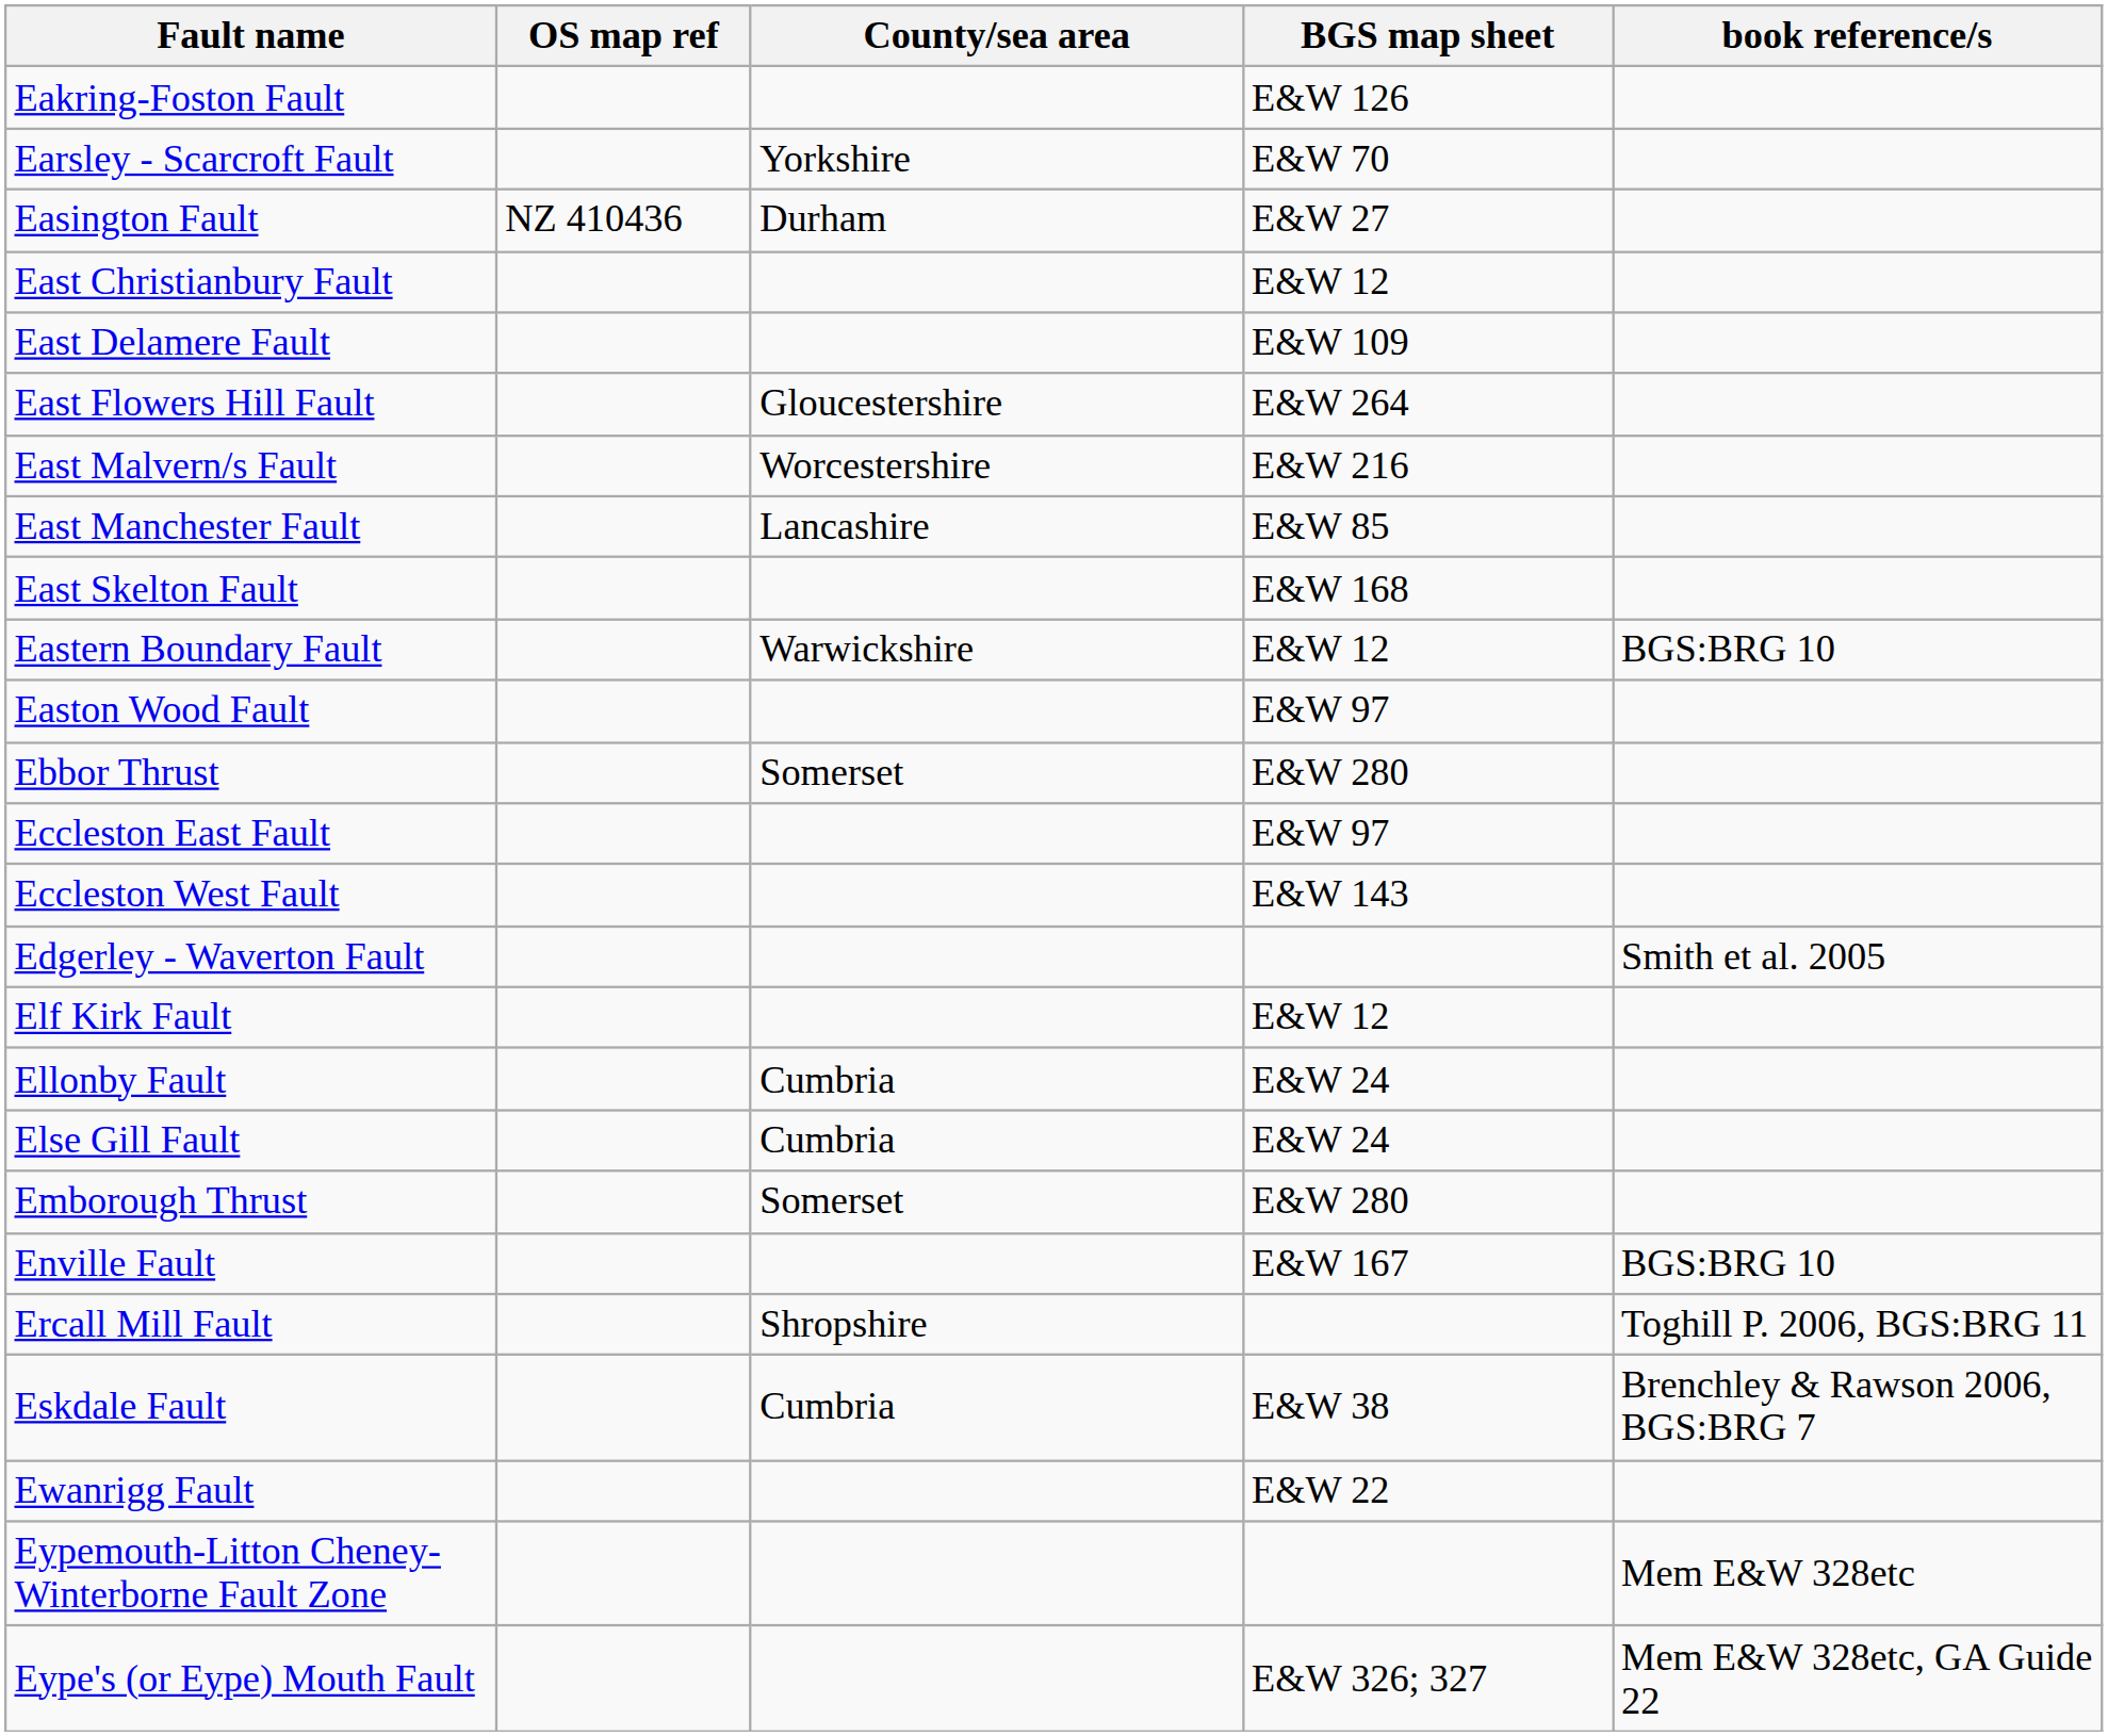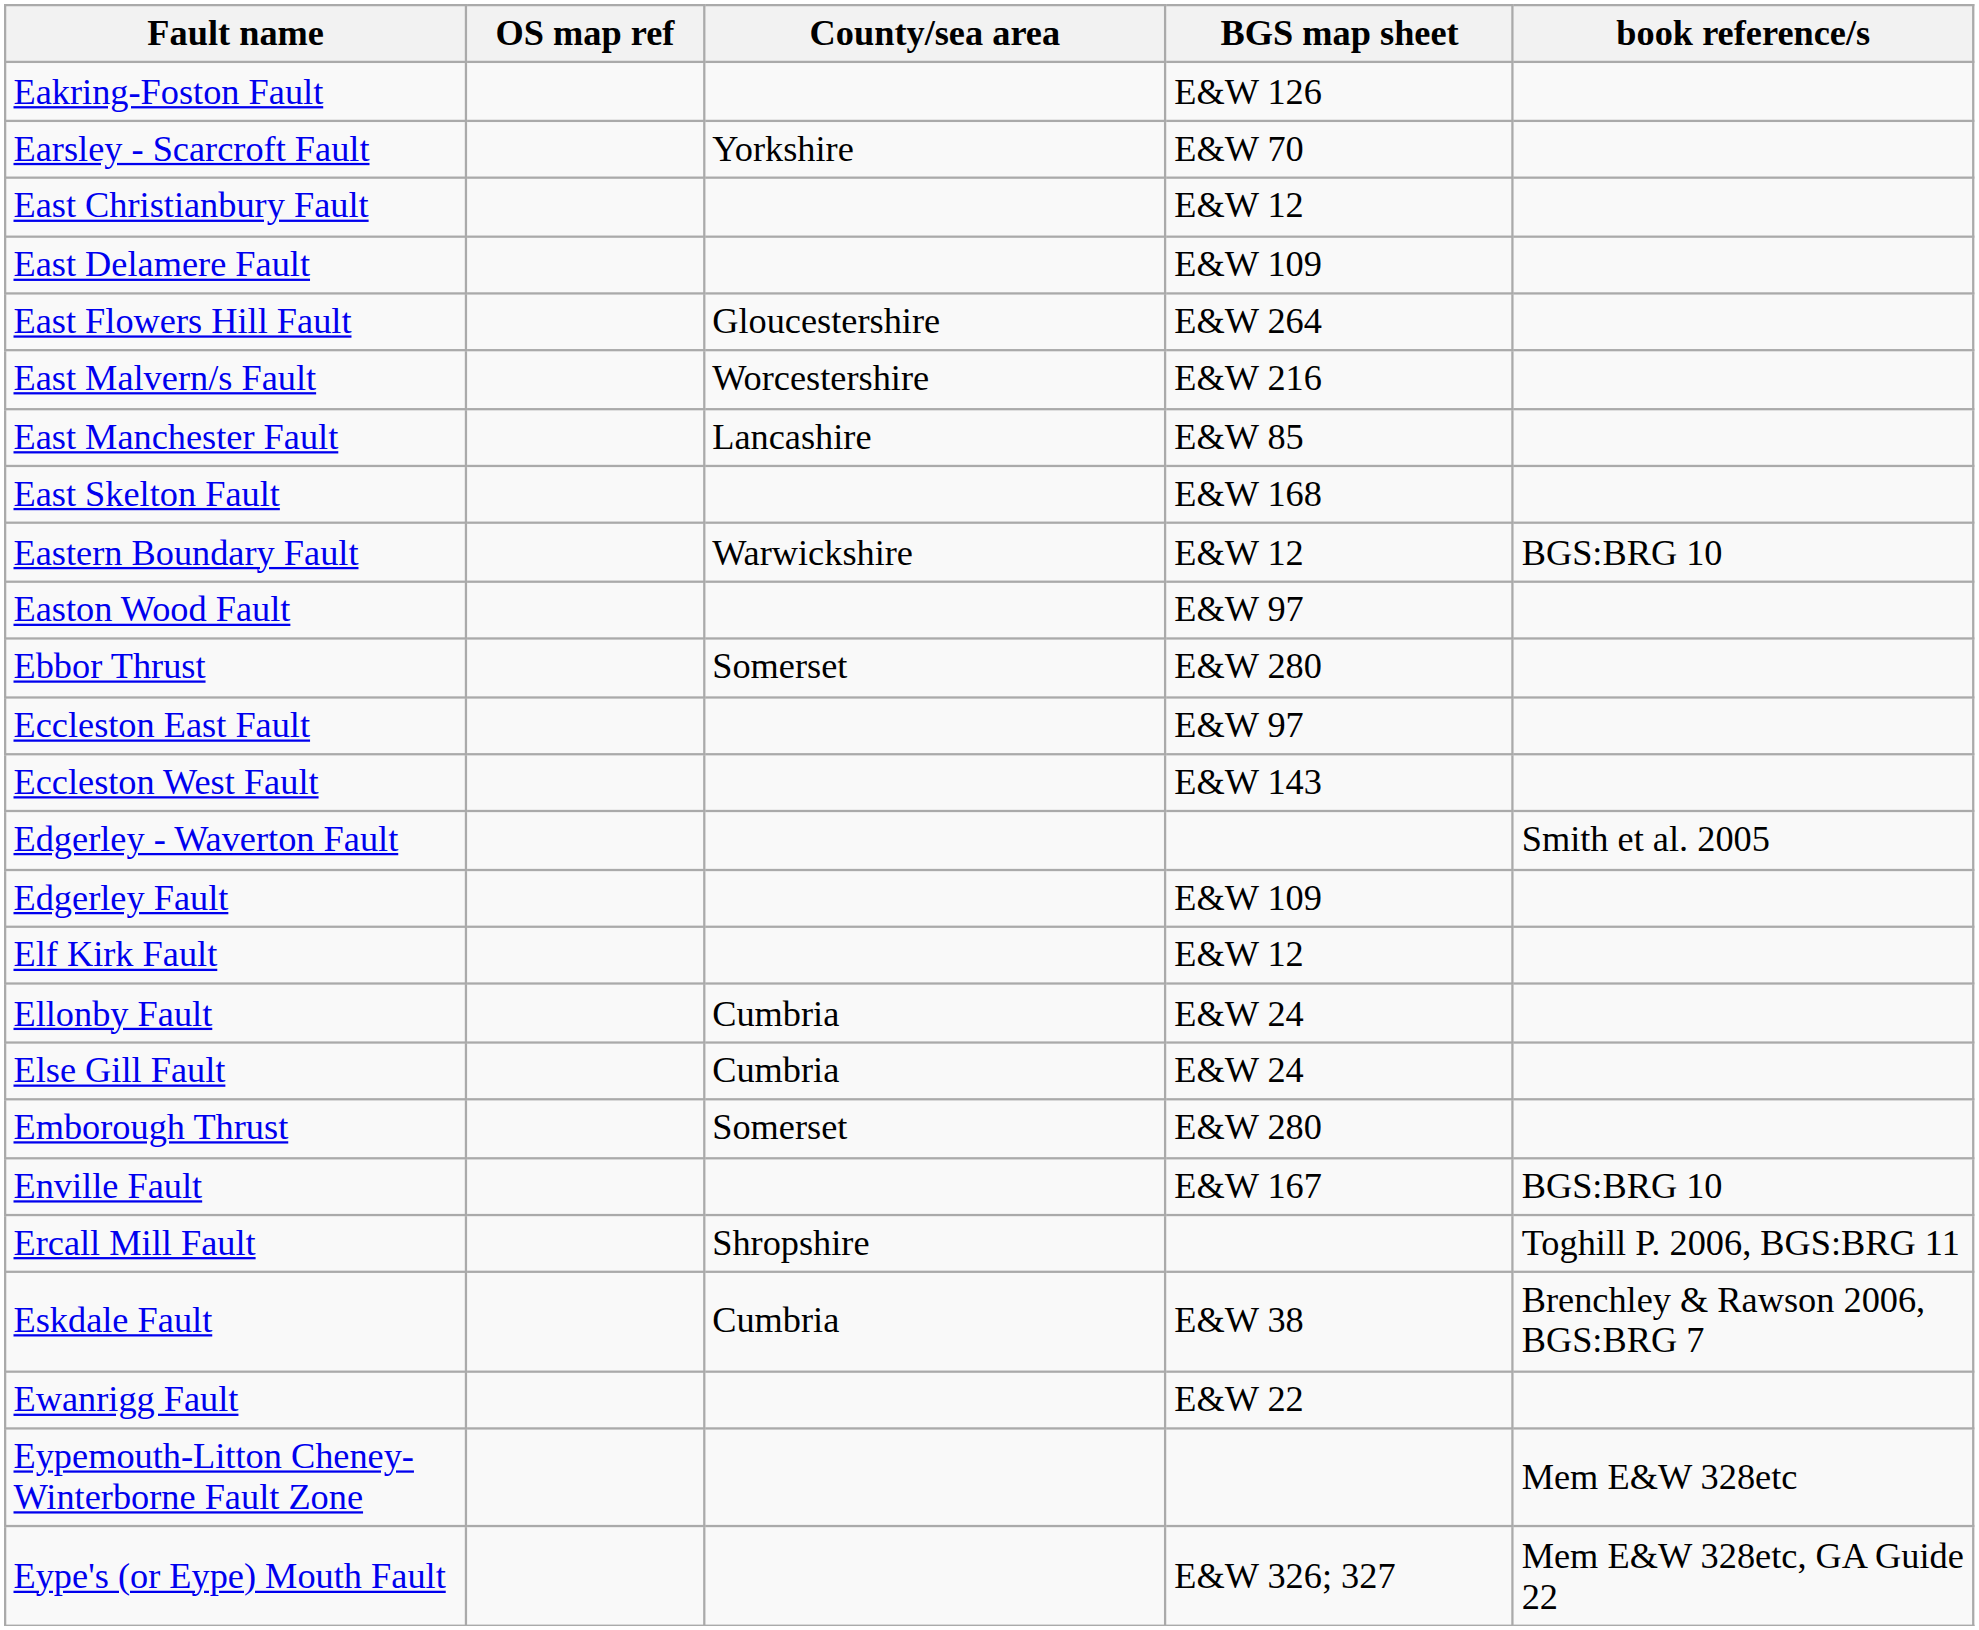 <table class="wikitable">
 <tr>
 <th width="200pt">Fault name</th>
 <th width="100pt">OS map ref</th>
 <th width="200pt">County/sea area</th>
 <th width="150pt">BGS map sheet</th>
 <th width="200pt">book reference/s</th>
 </tr>
 <tr>
 <td><a href='#'>Eakring-Foston Fault</a></td>
 <td></td>
 <td></td>
 <td>E&W 126</td>
 <td></td>
 </tr>
 <tr>
 <td><a href='#'>Earsley - Scarcroft Fault</a></td>
 <td></td>
 <td>Yorkshire</td>
 <td>E&W 70</td>
-<td></td>
-</tr>
-<tr>
-<td><a href='#'>Easington Fault</a></td>
-<td>NZ 410436</td>
-<td>Durham</td>
-<td>E&W 27</td>
 <td></td>
 </tr>
 <tr>
 <td><a href='#'>East Christianbury Fault</a></td>
 <td></td>
 <td></td>
 <td>E&W 12</td>
 <td></td>
 </tr>
 <tr>
 <td><a href='#'>East Delamere Fault</a></td>
 <td></td>
 <td></td>
 <td>E&W 109</td>
 <td></td>
 </tr>
 <tr>
 <td><a href='#'>East Flowers Hill Fault</a></td>
 <td></td>
 <td>Gloucestershire</td>
 <td>E&W 264</td>
 <td></td>
 </tr>
 <tr>
 <td><a href='#'>East Malvern/s Fault</a></td>
 <td></td>
 <td>Worcestershire</td>
 <td>E&W 216</td>
 <td></td>
 </tr>
 <tr>
 <td><a href='#'>East Manchester Fault</a></td>
 <td></td>
 <td>Lancashire</td>
 <td>E&W 85</td>
 <td></td>
 </tr>
 <tr>
 <td><a href='#'>East Skelton Fault</a></td>
 <td></td>
 <td></td>
 <td>E&W 168</td>
 <td></td>
 </tr>
 <tr>
 <td><a href='#'>Eastern Boundary Fault</a></td>
 <td></td>
 <td>Warwickshire</td>
 <td>E&W 12</td>
 <td>BGS:BRG 10</td>
 </tr>
 <tr>
 <td><a href='#'>Easton Wood Fault</a></td>
 <td></td>
 <td></td>
 <td>E&W 97</td>
 <td></td>
 </tr>
 <tr>
 <td><a href='#'>Ebbor Thrust</a></td>
 <td></td>
 <td>Somerset</td>
 <td>E&W 280</td>
 <td></td>
 </tr>
 <tr>
 <td><a href='#'>Eccleston East Fault</a></td>
 <td></td>
 <td></td>
 <td>E&W 97</td>
 <td></td>
 </tr>
 <tr>
 <td><a href='#'>Eccleston West Fault</a></td>
 <td></td>
 <td></td>
 <td>E&W 143</td>
 <td></td>
 </tr>
 <tr>
 <td><a href='#'>Edgerley - Waverton Fault</a></td>
 <td></td>
 <td></td>
 <td></td>
 <td>Smith et al. 2005</td>
 </tr>
 <tr>
+<td><a href='#'>Edgerley Fault</a></td>
+<td></td>
+<td></td>
+<td>E&W 109</td>
+<td></td>
+</tr>
+<tr>
 <td><a href='#'>Elf Kirk Fault</a></td>
 <td></td>
 <td></td>
 <td>E&W 12</td>
 <td></td>
 </tr>
 <tr>
 <td><a href='#'>Ellonby Fault</a></td>
 <td></td>
 <td>Cumbria</td>
 <td>E&W 24</td>
 <td></td>
 </tr>
 <tr>
 <td><a href='#'>Else Gill Fault</a></td>
 <td></td>
 <td>Cumbria</td>
 <td>E&W 24</td>
 <td></td>
 </tr>
 <tr>
 <td><a href='#'>Emborough Thrust</a></td>
 <td></td>
 <td>Somerset</td>
 <td>E&W 280</td>
 <td></td>
 </tr>
 <tr>
 <td><a href='#'>Enville Fault</a></td>
 <td></td>
 <td></td>
 <td>E&W 167</td>
 <td>BGS:BRG 10</td>
 </tr>
 <tr>
 <td><a href='#'>Ercall Mill Fault</a></td>
 <td></td>
 <td>Shropshire</td>
 <td></td>
 <td>Toghill P. 2006, BGS:BRG 11</td>
 </tr>
 <tr>
 <td><a href='#'>Eskdale Fault</a></td>
 <td></td>
 <td>Cumbria</td>
 <td>E&W 38</td>
 <td>Brenchley & Rawson 2006, BGS:BRG 7</td>
 </tr>
 <tr>
 <td><a href='#'>Ewanrigg Fault</a></td>
 <td></td>
 <td></td>
 <td>E&W 22</td>
 <td></td>
 </tr>
 <tr>
 <td><a href='#'>Eypemouth-Litton Cheney-Winterborne Fault Zone</a></td>
 <td></td>
 <td></td>
 <td></td>
 <td>Mem E&W 328etc</td>
 </tr>
 <tr>
 <td><a href='#'>Eype's (or Eype) Mouth Fault</a></td>
 <td></td>
 <td></td>
 <td>E&W 326; 327</td>
 <td>Mem E&W 328etc, GA Guide 22</td>
 </tr>
 <tr>
 </tr>
 </table>
